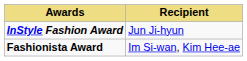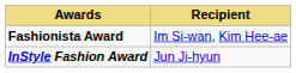 <table class="wikitable" align="center">
 <tr>
 <th style="background:#EEDD82;" align="center">Awards</th>
 <th style="background:#EEDD82;" align="center">Recipient</th>
 </tr>
 <tr>
+<td><strong>Fashionista Award</strong></td>
+<td><a href='#'>Im Si-wan</a>, <a href='#'>Kim Hee-ae</a></td>
+</tr>
+<tr>
 <td><strong><em><a href='#'>InStyle</a><em> Fashion Award<strong></td>
 <td><a href='#'>Jun Ji-hyun</a></td>
 </tr>
-<tr>
-<td><strong>Fashionista Award</strong></td>
-<td><a href='#'>Im Si-wan</a>, <a href='#'>Kim Hee-ae</a></td>
-</tr>
 </table>
